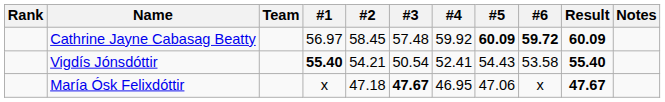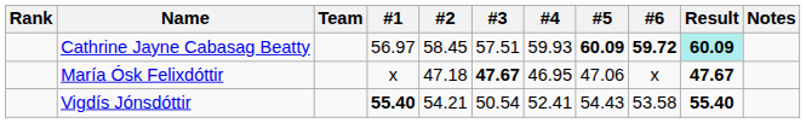 <table class="wikitable sortable" style="text-align:center">
 <tr>
 <th>Rank</th>
 <th>Name</th>
 <th>Team</th>
 <th>#1</th>
 <th>#2</th>
 <th>#3</th>
 <th>#4</th>
 <th>#5</th>
 <th>#6</th>
 <th>Result</th>
 <th>Notes</th>
 </tr>
 <tr>
 <td></td>
 <td align="left"><a href='#'>Cathrine Jayne Cabasag Beatty</a></td>
 <td align=left></td>
 <td>56.97</td>
 <td>58.45</td>
-<td>57.48</td>
-<td>59.92</td>
+<td>57.51</td>
+<td>59.93</td>
 <td><strong>60.09</strong></td>
 <td><strong>59.72</strong></td>
-<td><strong>60.09</strong></td>
+<td style="background: paleturquoise;"><strong>60.09</strong></td>
+<td></td>
+</tr>
+<tr>
+<td></td>
+<td align="left"><a href='#'>María Ósk Felixdóttir</a></td>
+<td align=left></td>
+<td>x</td>
+<td>47.18</td>
+<td><strong>47.67</strong></td>
+<td>46.95</td>
+<td>47.06</td>
+<td>x</td>
+<td><strong>47.67</strong></td>
 <td></td>
 </tr>
 <tr>
 <td></td>
 <td align="left"><a href='#'>Vigdís Jónsdóttir</a></td>
 <td align=left></td>
 <td><strong>55.40</strong></td>
 <td>54.21</td>
 <td>50.54</td>
 <td>52.41</td>
 <td>54.43</td>
 <td>53.58</td>
 <td><strong>55.40</strong></td>
 <td></td>
 </tr>
-<tr>
-<td></td>
-<td align="left"><a href='#'>María Ósk Felixdóttir</a></td>
-<td align=left></td>
-<td>x</td>
-<td>47.18</td>
-<td><strong>47.67</strong></td>
-<td>46.95</td>
-<td>47.06</td>
-<td>x</td>
-<td><strong>47.67</strong></td>
-<td></td>
-</tr>
 </table>
